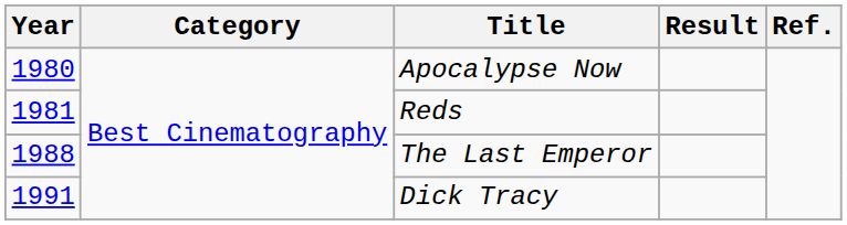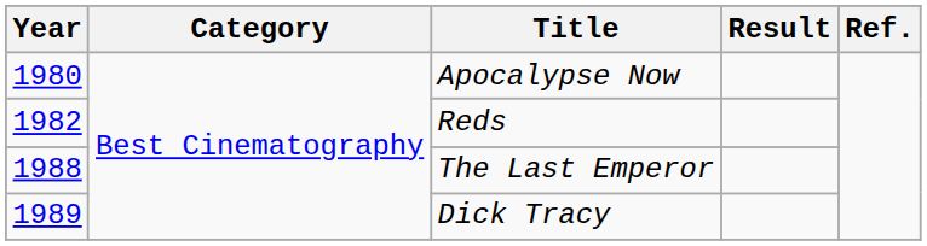 <table class="wikitable">
 <tr>
 <th>Year</th>
 <th>Category</th>
 <th>Title</th>
 <th>Result</th>
 <th>Ref.</th>
 </tr>
 <tr>
 <td><a href='#'>1980</a></td>
 <td rowspan=4><a href='#'>Best Cinematography</a></td>
 <td><em>Apocalypse Now</em></td>
 <td></td>
 <td rowspan=4></td>
 </tr>
 <tr>
-<td><a href='#'>1981</a></td>
+<td><a href='#'>1982</a></td>
 <td><em>Reds</em></td>
 <td></td>
 </tr>
 <tr>
 <td><a href='#'>1988</a></td>
 <td><em>The Last Emperor</em></td>
 <td></td>
 </tr>
 <tr>
-<td><a href='#'>1991</a></td>
+<td><a href='#'>1989</a></td>
 <td><em>Dick Tracy</em></td>
 <td></td>
 </tr>
 </table>
